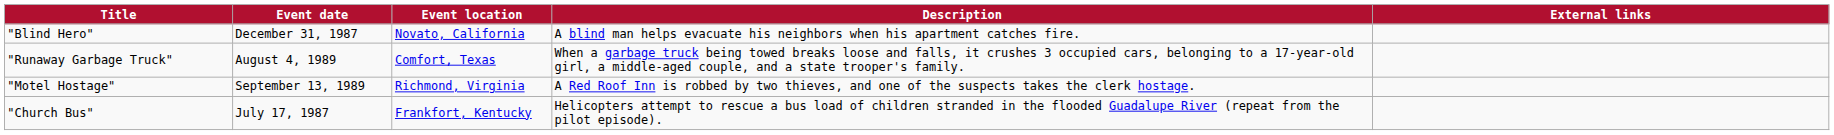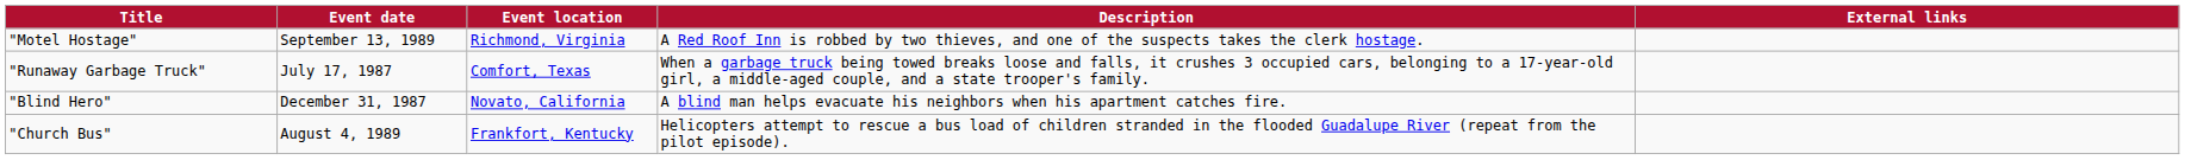 <table class="wikitable" style="width: 100%;">
 <tr>
 <th style="background: #B11030; color: #FFFFFF; width: 10%;">Title</th>
 <th style="background: #B11030; color: #FFFFFF; width: 7%;">Event date</th>
 <th style="background: #B11030; color: #FFFFFF; width: 7%;">Event location</th>
 <th style="background: #B11030; color: #FFFFFF; width: 36%;">Description</th>
 <th style="background: #B11030; color: #FFFFFF; width: 20%;">External links</th>
 </tr>
 <tr>
+<td>"Motel Hostage"</td>
+<td>September 13, 1989</td>
+<td><a href='#'>Richmond, Virginia</a></td>
+<td>A <a href='#'>Red Roof Inn</a> is robbed by two thieves, and one of the suspects takes the clerk <a href='#'>hostage</a>.</td>
+<td></td>
+</tr>
+<tr>
+<td>"Runaway Garbage Truck"</td>
+<td>July 17, 1987</td>
+<td><a href='#'>Comfort, Texas</a></td>
+<td>When a <a href='#'>garbage truck</a> being towed breaks loose and falls, it crushes 3 occupied cars, belonging to a 17-year-old girl, a middle-aged couple, and a state trooper's family.</td>
+<td></td>
+</tr>
+<tr>
 <td>"Blind Hero"</td>
 <td>December 31, 1987</td>
 <td><a href='#'>Novato, California</a></td>
 <td>A <a href='#'>blind</a> man helps evacuate his neighbors when his apartment catches fire.</td>
 <td></td>
 </tr>
 <tr>
-<td>"Runaway Garbage Truck"</td>
+<td>"Church Bus"</td>
 <td>August 4, 1989</td>
-<td><a href='#'>Comfort, Texas</a></td>
-<td>When a <a href='#'>garbage truck</a> being towed breaks loose and falls, it crushes 3 occupied cars, belonging to a 17-year-old girl, a middle-aged couple, and a state trooper's family.</td>
-<td></td>
-</tr>
-<tr>
-<td>"Motel Hostage"</td>
-<td>September 13, 1989</td>
-<td><a href='#'>Richmond, Virginia</a></td>
-<td>A <a href='#'>Red Roof Inn</a> is robbed by two thieves, and one of the suspects takes the clerk <a href='#'>hostage</a>.</td>
-<td></td>
-</tr>
-<tr>
-<td>"Church Bus"</td>
-<td>July 17, 1987</td>
 <td><a href='#'>Frankfort, Kentucky</a></td>
 <td>Helicopters attempt to rescue a bus load of children stranded in the flooded <a href='#'>Guadalupe River</a> (repeat from the pilot episode).</td>
 <td></td>
 </tr>
 </table>
